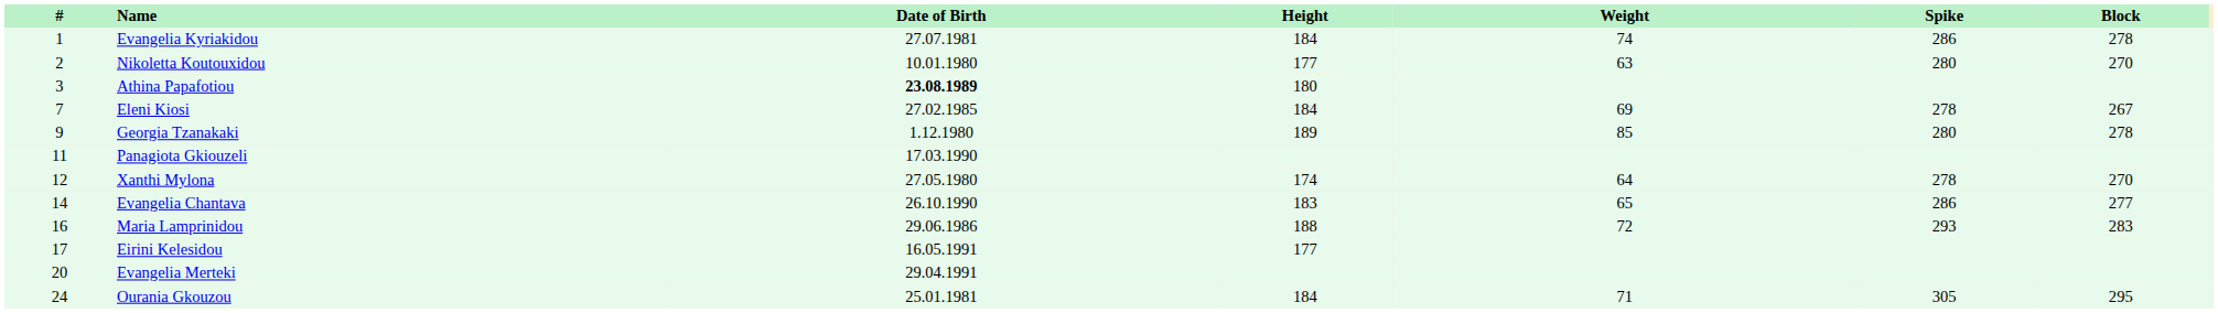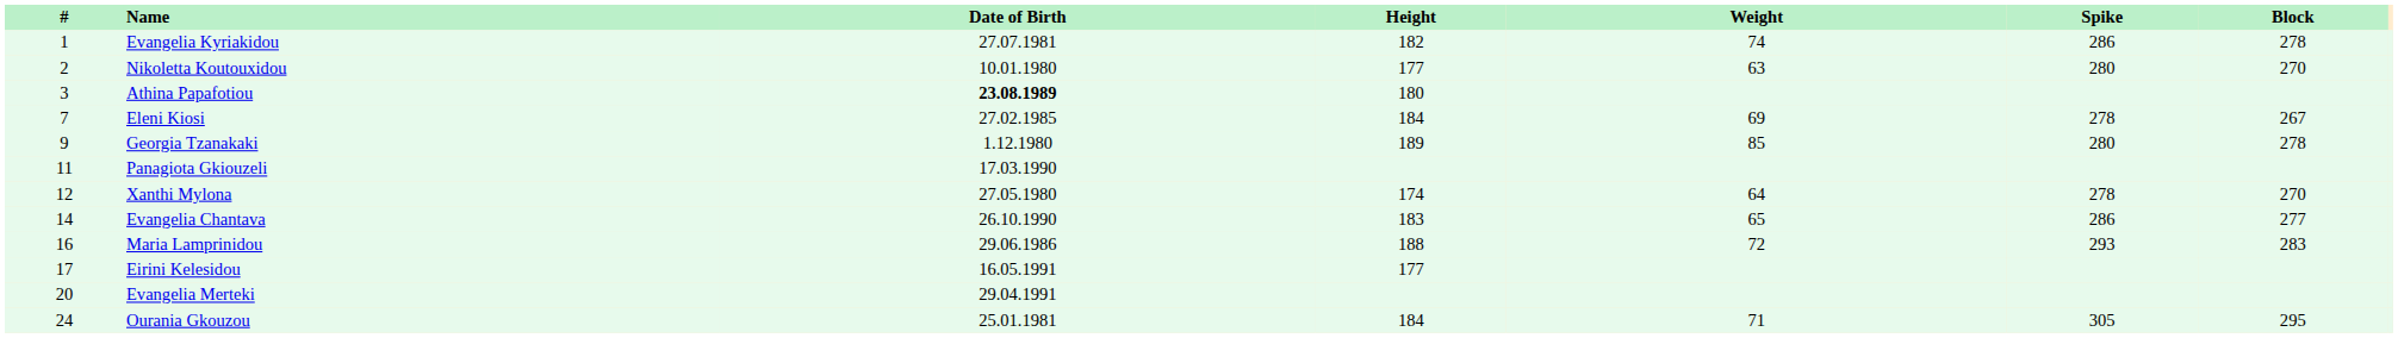 <table border=0 cellpadding=2 cellspacing=0  |- bgcolor=#FFECCE style="text-align:center; font-size:90%;" width=100%>
 <tr bgcolor=#BBF0C9>
 <th width=5%>#</th>
 <th width=25% align=left>Name</th>
 <th width=25%>Date of Birth</th>
 <th width=8%>Height</th>
 <th width=21%>Weight</th>
 <th width=8%>Spike</th>
 <th width=8%>Block</th>
 </tr>
 <tr bgcolor=#E7FAEC>
 <td>1</td>
 <td align=left><a href='#'>Evangelia Kyriakidou</a></td>
 <td>27.07.1981</td>
-<td>184</td>
+<td>182</td>
 <td>74</td>
 <td>286</td>
 <td>278</td>
 <td></td>
 </tr>
 <tr bgcolor=#E7FAEC>
 <td>2</td>
 <td align=left><a href='#'>Nikoletta Koutouxidou</a></td>
 <td>10.01.1980</td>
 <td>177</td>
 <td>63</td>
 <td>280</td>
 <td>270</td>
 <td></td>
 </tr>
 <tr bgcolor=#E7FAEC>
 <td>3</td>
 <td align=left><a href='#'>Athina Papafotiou</a></td>
 <td><strong>23.08.1989</strong></td>
 <td>180</td>
 <td></td>
 <td></td>
 <td></td>
 <td></td>
 </tr>
 <tr bgcolor=#E7FAEC>
 <td>7</td>
 <td align=left><a href='#'>Eleni Kiosi</a></td>
 <td>27.02.1985</td>
 <td>184</td>
 <td>69</td>
 <td>278</td>
 <td>267</td>
 <td></td>
 </tr>
 <tr bgcolor=#E7FAEC>
 <td>9</td>
 <td align=left><a href='#'>Georgia Tzanakaki</a></td>
 <td>1.12.1980</td>
 <td>189</td>
 <td>85</td>
 <td>280</td>
 <td>278</td>
 <td></td>
 </tr>
 <tr bgcolor=#E7FAEC>
 <td>11</td>
 <td align=left><a href='#'>Panagiota Gkiouzeli</a></td>
 <td>17.03.1990</td>
 <td></td>
 <td></td>
 <td></td>
 <td></td>
 <td></td>
 </tr>
 <tr bgcolor=#E7FAEC>
 <td>12</td>
 <td align=left><a href='#'>Xanthi Mylona</a></td>
 <td>27.05.1980</td>
 <td>174</td>
 <td>64</td>
 <td>278</td>
 <td>270</td>
 <td></td>
 </tr>
 <tr bgcolor=#E7FAEC>
 <td>14</td>
 <td align=left><a href='#'>Evangelia Chantava</a></td>
 <td>26.10.1990</td>
 <td>183</td>
 <td>65</td>
 <td>286</td>
 <td>277</td>
 <td></td>
 </tr>
 <tr bgcolor=#E7FAEC>
 <td>16</td>
 <td align=left><a href='#'>Maria Lamprinidou</a></td>
 <td>29.06.1986</td>
 <td>188</td>
 <td>72</td>
 <td>293</td>
 <td>283</td>
 <td></td>
 </tr>
 <tr bgcolor=#E7FAEC>
 <td>17</td>
 <td align=left><a href='#'>Eirini Kelesidou</a></td>
 <td>16.05.1991</td>
 <td>177</td>
 <td></td>
 <td></td>
 <td></td>
 <td></td>
 </tr>
 <tr bgcolor=#E7FAEC>
 <td>20</td>
 <td align=left><a href='#'>Evangelia Merteki</a></td>
 <td>29.04.1991</td>
 <td></td>
 <td></td>
 <td></td>
 <td></td>
 <td></td>
 </tr>
 <tr bgcolor=#E7FAEC>
 <td>24</td>
 <td align=left><a href='#'>Ourania Gkouzou</a></td>
 <td>25.01.1981</td>
 <td>184</td>
 <td>71</td>
 <td>305</td>
 <td>295</td>
 <td></td>
 </tr>
 </table>
